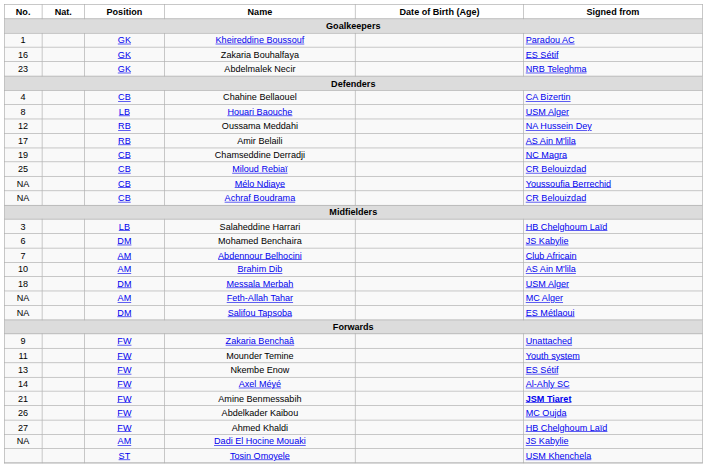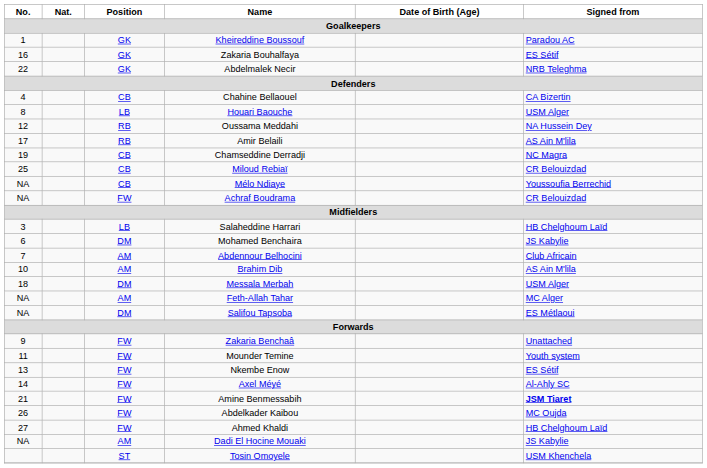 <table class="wikitable" style="text-align:center; font-size:90%; width:70%">
 <tr>
 <th style="background:white; color:black; text-align:center;">No.</th>
 <th style="background:white; color:black; text-align:center;">Nat.</th>
 <th style="background:white; color:black; text-align:center;">Position</th>
 <th style="background:white; color:black; text-align:center;">Name</th>
 <th style="background:white; color:black; text-align:center;">Date of Birth (Age)</th>
 <th style="background:white; color:black; text-align:center;">Signed from</th>
 </tr>
 <tr>
 <th colspan=10 style="background:#DCDCDC; text-align:center;">Goalkeepers</th>
 </tr>
 <tr>
 <td>1</td>
 <td></td>
 <td><a href='#'>GK</a></td>
 <td><a href='#'>Kheireddine Boussouf</a></td>
 <td></td>
 <td style="text-align:left"> <a href='#'>Paradou AC</a></td>
 </tr>
 <tr>
 <td>16</td>
 <td></td>
 <td><a href='#'>GK</a></td>
 <td>Zakaria Bouhalfaya</td>
 <td></td>
 <td style="text-align:left"> <a href='#'>ES Sétif</a></td>
 </tr>
 <tr>
-<td>23</td>
+<td>22</td>
 <td></td>
 <td><a href='#'>GK</a></td>
 <td>Abdelmalek Necir</td>
 <td></td>
 <td style="text-align:left"> <a href='#'>NRB Teleghma</a></td>
 </tr>
 <tr>
 <th colspan=10 style="background:#DCDCDC; text-align:center;">Defenders</th>
 </tr>
 <tr>
 <td>4</td>
 <td></td>
 <td><a href='#'>CB</a></td>
 <td>Chahine Bellaouel</td>
 <td></td>
 <td style="text-align:left"> <a href='#'>CA Bizertin</a></td>
 </tr>
 <tr>
 <td>8</td>
 <td></td>
 <td><a href='#'>LB</a></td>
 <td><a href='#'>Houari Baouche</a></td>
 <td></td>
 <td style="text-align:left"> <a href='#'>USM Alger</a></td>
 </tr>
 <tr>
 <td>12</td>
 <td></td>
 <td><a href='#'>RB</a></td>
 <td>Oussama Meddahi</td>
 <td></td>
 <td style="text-align:left"> <a href='#'>NA Hussein Dey</a></td>
 </tr>
 <tr>
 <td>17</td>
 <td></td>
 <td><a href='#'>RB</a></td>
 <td>Amir Belaili</td>
 <td></td>
 <td style="text-align:left"> <a href='#'>AS Ain M'lila</a></td>
 </tr>
 <tr>
 <td>19</td>
 <td></td>
 <td><a href='#'>CB</a></td>
 <td>Chamseddine Derradji</td>
 <td></td>
 <td style="text-align:left"> <a href='#'>NC Magra</a></td>
 </tr>
 <tr>
 <td>25</td>
 <td></td>
 <td><a href='#'>CB</a></td>
 <td><a href='#'>Miloud Rebiaï</a></td>
 <td></td>
 <td style="text-align:left"> <a href='#'>CR Belouizdad</a></td>
 </tr>
 <tr>
 <td>NA</td>
 <td></td>
 <td><a href='#'>CB</a></td>
 <td><a href='#'>Mélo Ndiaye</a></td>
 <td></td>
 <td style="text-align:left"> <a href='#'>Youssoufia Berrechid</a></td>
 </tr>
 <tr>
 <td>NA</td>
 <td></td>
-<td><a href='#'>CB</a></td>
+<td><a href='#'>FW</a></td>
 <td><a href='#'>Achraf Boudrama</a></td>
 <td></td>
 <td style="text-align:left"> <a href='#'>CR Belouizdad</a></td>
 </tr>
 <tr>
 <th colspan=10 style="background:#DCDCDC; text-align:center;">Midfielders</th>
 </tr>
 <tr>
 <td>3</td>
 <td></td>
 <td><a href='#'>LB</a></td>
 <td>Salaheddine Harrari</td>
 <td></td>
 <td style="text-align:left"> <a href='#'>HB Chelghoum Laïd</a></td>
 </tr>
 <tr>
 <td>6</td>
 <td></td>
 <td><a href='#'>DM</a></td>
 <td>Mohamed Benchaira</td>
 <td></td>
 <td style="text-align:left"> <a href='#'>JS Kabylie</a></td>
 </tr>
 <tr>
 <td>7</td>
 <td></td>
 <td><a href='#'>AM</a></td>
 <td><a href='#'>Abdennour Belhocini</a></td>
 <td></td>
 <td style="text-align:left"> <a href='#'>Club Africain</a></td>
 </tr>
 <tr>
 <td>10</td>
 <td></td>
 <td><a href='#'>AM</a></td>
 <td><a href='#'>Brahim Dib</a></td>
 <td></td>
 <td style="text-align:left"> <a href='#'>AS Ain M'lila</a></td>
 </tr>
 <tr>
 <td>18</td>
 <td></td>
 <td><a href='#'>DM</a></td>
 <td><a href='#'>Messala Merbah</a></td>
 <td></td>
 <td style="text-align:left"> <a href='#'>USM Alger</a></td>
 </tr>
 <tr>
 <td>NA</td>
 <td></td>
 <td><a href='#'>AM</a></td>
 <td><a href='#'>Feth-Allah Tahar</a></td>
 <td></td>
 <td style="text-align:left"> <a href='#'>MC Alger</a></td>
 </tr>
 <tr>
 <td>NA</td>
 <td></td>
 <td><a href='#'>DM</a></td>
 <td><a href='#'>Salifou Tapsoba</a></td>
 <td></td>
 <td style="text-align:left"> <a href='#'>ES Métlaoui</a></td>
 </tr>
 <tr>
 <th colspan=10 style="background:#DCDCDC; text-align:center;">Forwards</th>
 </tr>
 <tr>
 <td>9</td>
 <td></td>
 <td><a href='#'>FW</a></td>
 <td><a href='#'>Zakaria Benchaâ</a></td>
 <td></td>
 <td style="text-align:left"><a href='#'>Unattached</a></td>
 </tr>
 <tr>
 <td>11</td>
 <td></td>
 <td><a href='#'>FW</a></td>
 <td>Mounder Temine</td>
 <td></td>
 <td style="text-align:left"> <a href='#'>Youth system</a></td>
 </tr>
 <tr>
 <td>13</td>
 <td></td>
 <td><a href='#'>FW</a></td>
 <td>Nkembe Enow</td>
 <td></td>
 <td style="text-align:left"> <a href='#'>ES Sétif</a></td>
 </tr>
 <tr>
 <td>14</td>
 <td></td>
 <td><a href='#'>FW</a></td>
 <td><a href='#'>Axel Méyé</a></td>
 <td></td>
 <td style="text-align:left"> <a href='#'>Al-Ahly SC</a></td>
 </tr>
 <tr>
 <td>21</td>
 <td></td>
 <td><a href='#'>FW</a></td>
 <td>Amine Benmessabih</td>
 <td></td>
 <td style="text-align:left"><strong> <a href='#'>JSM Tiaret</a></strong></td>
 </tr>
 <tr>
 <td>26</td>
 <td></td>
 <td><a href='#'>FW</a></td>
 <td>Abdelkader Kaibou</td>
 <td></td>
 <td style="text-align:left"> <a href='#'>MC Oujda</a></td>
 </tr>
 <tr>
 <td>27</td>
 <td></td>
 <td><a href='#'>FW</a></td>
 <td>Ahmed Khaldi</td>
 <td></td>
 <td style="text-align:left"> <a href='#'>HB Chelghoum Laïd</a></td>
 </tr>
 <tr>
 <td>NA</td>
 <td></td>
 <td><a href='#'>AM</a></td>
 <td><a href='#'>Dadi El Hocine Mouaki</a></td>
 <td></td>
 <td style="text-align:left"> <a href='#'>JS Kabylie</a></td>
 </tr>
 <tr>
 <td></td>
 <td></td>
 <td><a href='#'>ST</a></td>
 <td><a href='#'>Tosin Omoyele</a></td>
 <td></td>
 <td style="text-align:left"> <a href='#'>USM Khenchela</a></td>
 </tr>
 <tr>
 </tr>
 </table>
